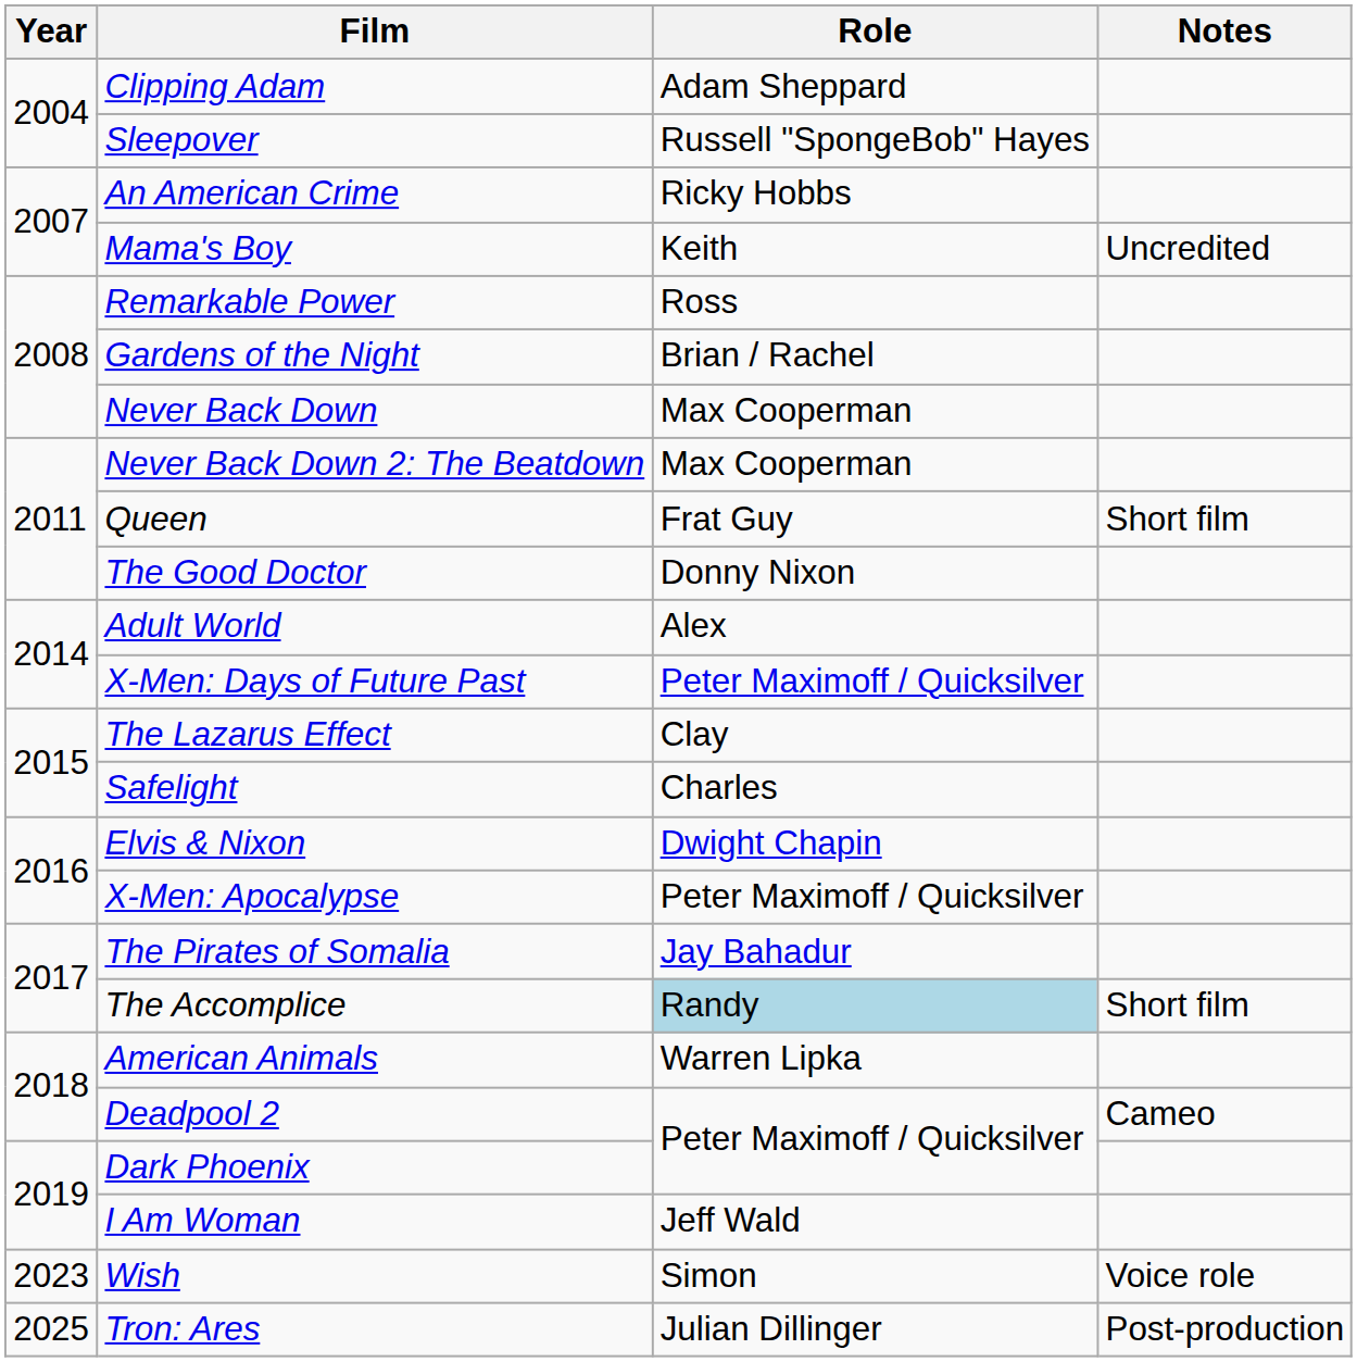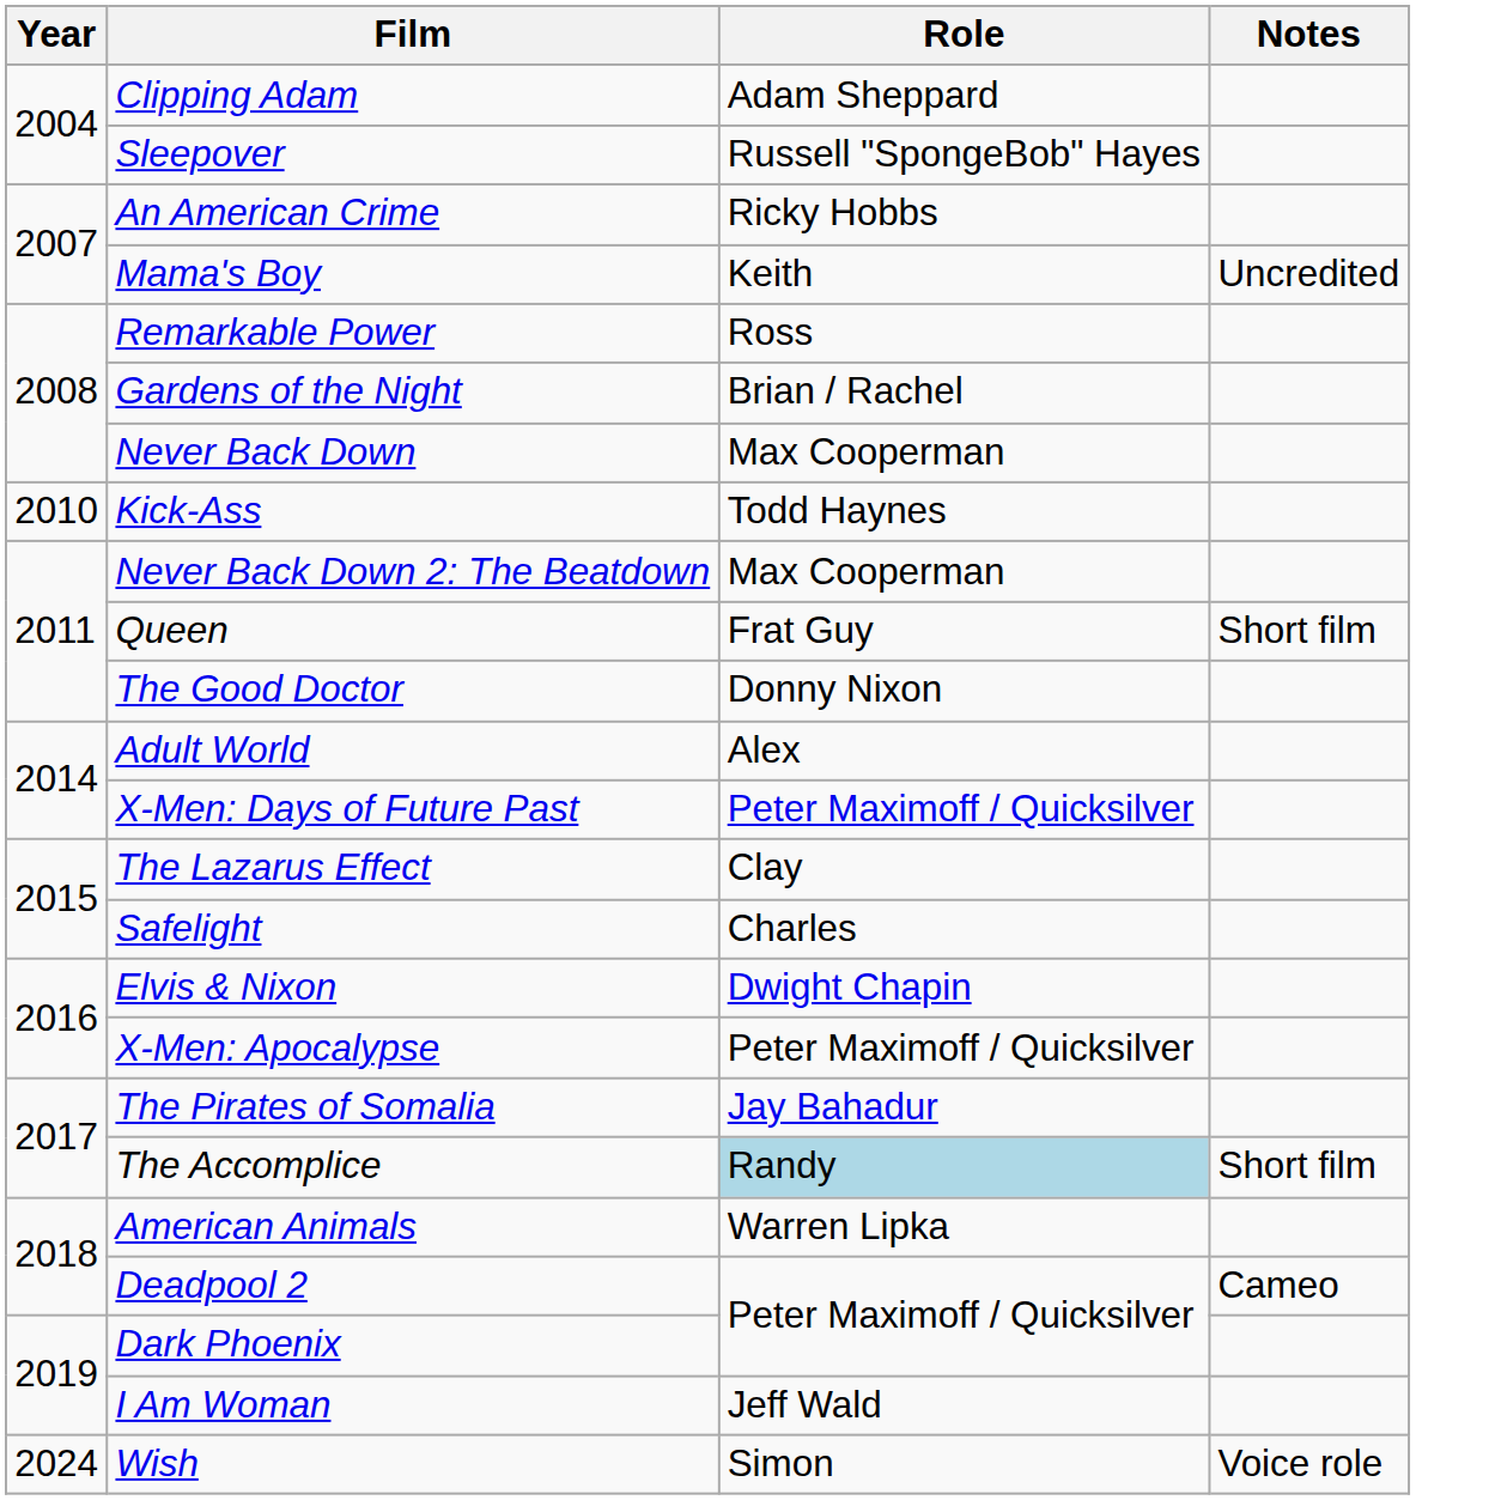 <table class="wikitable sortable">
 <tr>
 <th>Year</th>
 <th>Film</th>
 <th>Role</th>
 <th class="unsortable">Notes</th>
 </tr>
 <tr>
 <td rowspan=2>2004</td>
 <td><em><a href='#'>Clipping Adam</a></em></td>
 <td>Adam Sheppard</td>
 <td></td>
 </tr>
 <tr>
 <td><em><a href='#'>Sleepover</a></em></td>
 <td>Russell "SpongeBob" Hayes</td>
 <td></td>
 </tr>
 <tr>
 <td rowspan=2>2007</td>
 <td><em><a href='#'>An American Crime</a></em></td>
 <td>Ricky Hobbs</td>
 <td></td>
 </tr>
 <tr>
 <td><em><a href='#'>Mama's Boy</a></em></td>
 <td>Keith</td>
 <td>Uncredited</td>
 </tr>
 <tr>
 <td rowspan=3>2008</td>
 <td><em><a href='#'>Remarkable Power</a></em></td>
 <td>Ross</td>
 <td></td>
 </tr>
 <tr>
 <td><em><a href='#'>Gardens of the Night</a></em></td>
 <td>Brian / Rachel</td>
 <td></td>
 </tr>
 <tr>
 <td><em><a href='#'>Never Back Down</a></em></td>
 <td>Max Cooperman</td>
+<td></td>
+</tr>
+<tr>
+<td>2010</td>
+<td><em><a href='#'>Kick-Ass</a></em></td>
+<td>Todd Haynes</td>
 <td></td>
 </tr>
 <tr>
 <td rowspan=3>2011</td>
 <td><em><a href='#'>Never Back Down 2: The Beatdown</a></em></td>
 <td>Max Cooperman</td>
 <td></td>
 </tr>
 <tr>
 <td><em>Queen</em></td>
 <td>Frat Guy</td>
 <td>Short film</td>
 </tr>
 <tr>
 <td><em><a href='#'>The Good Doctor</a></em></td>
 <td>Donny Nixon</td>
 <td></td>
 </tr>
 <tr>
 <td rowspan=2>2014</td>
 <td><em><a href='#'>Adult World</a></em></td>
 <td>Alex</td>
 <td></td>
 </tr>
 <tr>
 <td><em><a href='#'>X-Men: Days of Future Past</a></em></td>
 <td><a href='#'>Peter Maximoff / Quicksilver</a></td>
 <td></td>
 </tr>
 <tr>
 <td rowspan=2>2015</td>
 <td><em><a href='#'>The Lazarus Effect</a></em></td>
 <td>Clay</td>
 <td></td>
 </tr>
 <tr>
 <td><em><a href='#'>Safelight</a></em></td>
 <td>Charles</td>
 <td></td>
 </tr>
 <tr>
 <td rowspan=2>2016</td>
 <td><em><a href='#'>Elvis & Nixon</a></em></td>
 <td><a href='#'>Dwight Chapin</a></td>
 <td></td>
 </tr>
 <tr>
 <td><em><a href='#'>X-Men: Apocalypse</a></em></td>
 <td>Peter Maximoff / Quicksilver</td>
 <td></td>
 </tr>
 <tr>
 <td rowspan=2>2017</td>
 <td><em><a href='#'>The Pirates of Somalia</a></em></td>
 <td><a href='#'>Jay Bahadur</a></td>
 <td></td>
 </tr>
 <tr>
 <td><em>The Accomplice</em></td>
 <td style="background: lightblue;">Randy</td>
 <td>Short film</td>
 </tr>
 <tr>
 <td rowspan=2>2018</td>
 <td><em><a href='#'>American Animals</a></em></td>
 <td>Warren Lipka</td>
 <td></td>
 </tr>
 <tr>
 <td><em><a href='#'>Deadpool 2</a></em></td>
 <td rowspan="2">Peter Maximoff / Quicksilver</td>
 <td>Cameo</td>
 </tr>
 <tr>
 <td rowspan=2>2019</td>
 <td><em><a href='#'>Dark Phoenix</a></em></td>
 <td></td>
 </tr>
 <tr>
 <td><em><a href='#'>I Am Woman</a></em></td>
 <td>Jeff Wald</td>
 <td></td>
 </tr>
 <tr>
-<td>2023</td>
+<td>2024</td>
 <td><em><a href='#'>Wish</a></em></td>
 <td>Simon</td>
 <td>Voice role</td>
 </tr>
-<tr>
-<td>2025</td>
-<td><em><a href='#'>Tron: Ares</a></em></td>
-<td>Julian Dillinger</td>
-<td>Post-production</td>
-</tr>
 </table>
